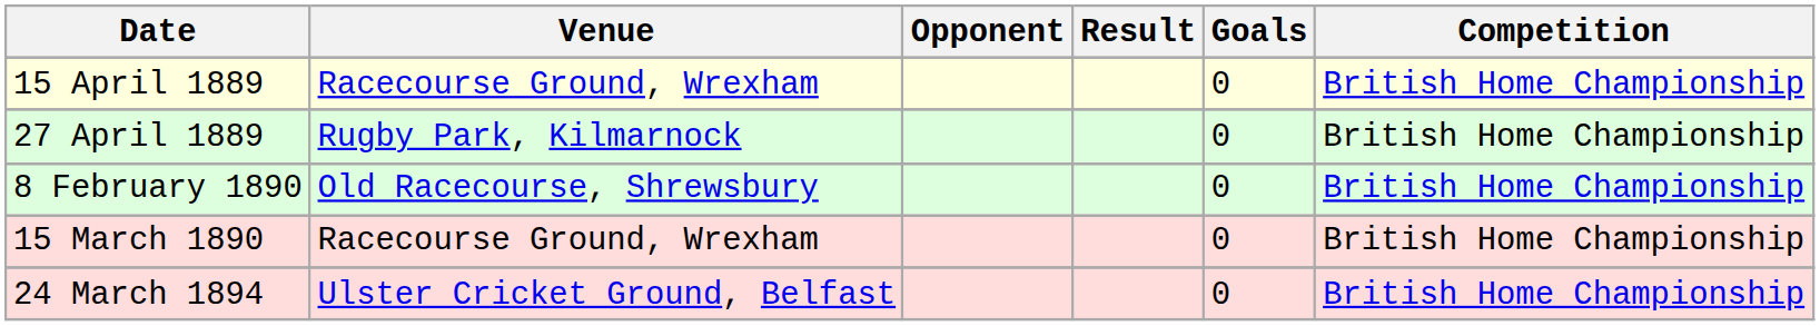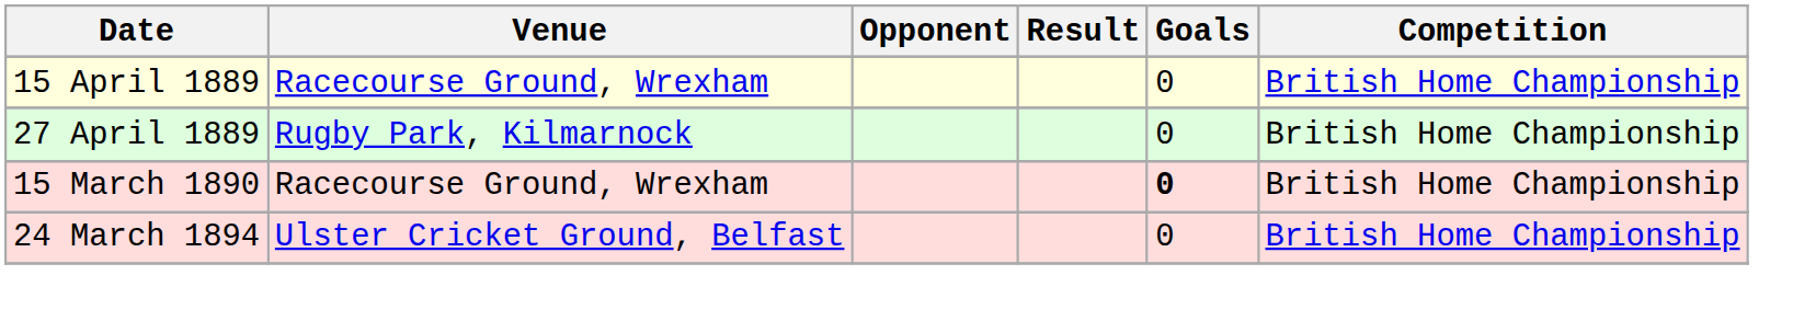 <table class="wikitable">
 <tr>
 <th>Date</th>
 <th>Venue</th>
 <th>Opponent</th>
 <th>Result</th>
 <th>Goals</th>
 <th>Competition</th>
 </tr>
 <tr>
 </tr>
 <tr bgcolor="#ffffdd">
 <td>15 April 1889</td>
 <td><a href='#'>Racecourse Ground</a>, <a href='#'>Wrexham</a></td>
 <td></td>
 <td></td>
 <td>0</td>
 <td><a href='#'>British Home Championship</a></td>
 </tr>
 <tr>
 </tr>
 <tr bgcolor="#ddffdd">
 <td>27 April 1889</td>
 <td><a href='#'>Rugby Park</a>, <a href='#'>Kilmarnock</a></td>
 <td></td>
 <td></td>
 <td>0</td>
 <td>British Home Championship</td>
 </tr>
 <tr>
 </tr>
-<tr bgcolor="#ddffdd">
-<td>8 February 1890</td>
-<td><a href='#'>Old Racecourse</a>, <a href='#'>Shrewsbury</a></td>
-<td></td>
-<td></td>
-<td>0</td>
-<td><a href='#'>British Home Championship</a></td>
-</tr>
 <tr>
 </tr>
 <tr bgcolor="#ffdddd">
 <td>15 March 1890</td>
 <td>Racecourse Ground, Wrexham</td>
 <td></td>
 <td></td>
-<td>0</td>
+<td><strong>0</strong></td>
 <td>British Home Championship</td>
 </tr>
 <tr>
 </tr>
 <tr bgcolor="#ffdddd">
 <td>24 March 1894</td>
 <td><a href='#'>Ulster Cricket Ground</a>, <a href='#'>Belfast</a></td>
 <td></td>
 <td></td>
 <td>0</td>
 <td><a href='#'>British Home Championship</a></td>
 </tr>
 <tr>
 </tr>
 </table>
